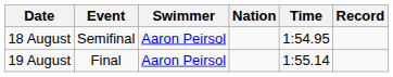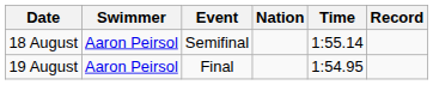 <table class="wikitable sortable" style="text-align:center" style=text-align:center>
 <tr>
 <th>Date</th>
+<th>Swimmer</th>
 <th>Event</th>
-<th>Swimmer</th>
 <th>Nation</th>
 <th>Time</th>
 <th>Record</th>
 </tr>
 <tr>
 <td>18 August</td>
+<td align=left><a href='#'>Aaron Peirsol</a></td>
 <td>Semifinal</td>
+<td align=left></td>
+<td>1:55.14</td>
+<td></td>
+</tr>
+<tr>
+<td>19 August</td>
 <td align=left><a href='#'>Aaron Peirsol</a></td>
+<td>Final</td>
 <td align=left></td>
 <td>1:54.95</td>
 <td></td>
 </tr>
-<tr>
-<td>19 August</td>
-<td>Final</td>
-<td align=left><a href='#'>Aaron Peirsol</a></td>
-<td align=left></td>
-<td>1:55.14</td>
-<td></td>
-</tr>
 </table>
